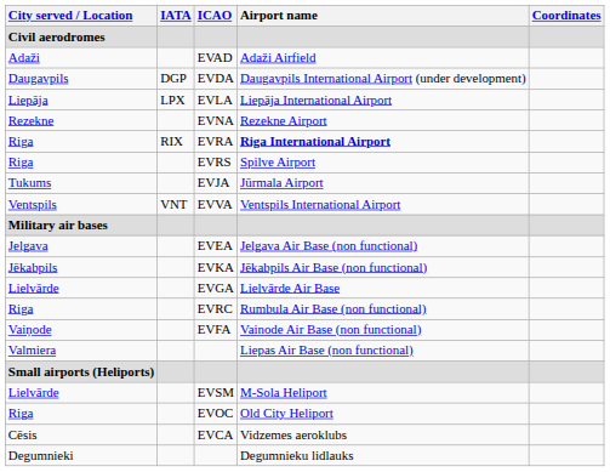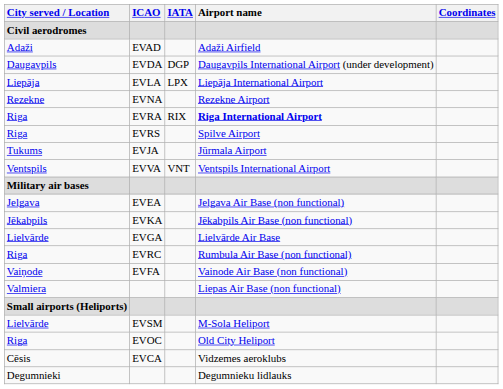 <table class="wikitable sortable">
 <tr valign="baseline">
 <th style="text-align:left; white-space:nowrap;"><a href='#'>City served / Location</a></th>
+<th style="text-align:left;"><a href='#'>ICAO</a></th>
 <th style="text-align:left;"><a href='#'>IATA</a></th>
-<th style="text-align:left;"><a href='#'>ICAO</a></th>
 <th style="text-align:left; white-space:nowrap;">Airport name</th>
 <th style="text-align:left;"><a href='#'>Coordinates</a></th>
 </tr>
 <tr style="background-color:#DDDDDD;">
 <td> <strong>Civil aerodromes</strong></td>
 <td></td>
 <td></td>
 <td></td>
 <td></td>
 </tr>
 <tr valign="top">
 <td><a href='#'>Adaži</a></td>
+<td>EVAD</td>
 <td></td>
-<td>EVAD</td>
 <td><a href='#'>Adaži Airfield</a></td>
 <td></td>
 </tr>
 <tr valign="top">
 <td><a href='#'>Daugavpils</a></td>
+<td>EVDA</td>
 <td>DGP</td>
-<td>EVDA</td>
 <td><a href='#'>Daugavpils International Airport</a> (under development)</td>
 <td></td>
 </tr>
 <tr valign="top">
 <td><a href='#'>Liepāja</a></td>
+<td>EVLA</td>
 <td>LPX</td>
-<td>EVLA</td>
 <td><a href='#'>Liepāja International Airport</a></td>
 <td></td>
 </tr>
 <tr valign="top">
 <td><a href='#'>Rezekne</a></td>
+<td>EVNA</td>
 <td></td>
-<td>EVNA</td>
 <td><a href='#'>Rezekne Airport</a></td>
 <td></td>
 </tr>
 <tr valign="top">
 <td><a href='#'>Riga</a></td>
+<td>EVRA</td>
 <td>RIX</td>
-<td>EVRA</td>
 <td><strong><a href='#'>Riga International Airport</a></strong></td>
 <td></td>
 </tr>
 <tr valign="top">
 <td><a href='#'>Riga</a></td>
+<td>EVRS</td>
 <td></td>
-<td>EVRS</td>
 <td><a href='#'>Spilve Airport</a></td>
 <td></td>
 </tr>
 <tr valign="top">
 <td><a href='#'>Tukums</a></td>
+<td>EVJA</td>
 <td></td>
-<td>EVJA</td>
 <td><a href='#'>Jūrmala Airport</a></td>
 <td></td>
 </tr>
 <tr valign="top">
 <td><a href='#'>Ventspils</a></td>
+<td>EVVA</td>
 <td>VNT</td>
-<td>EVVA</td>
 <td><a href='#'>Ventspils International Airport</a></td>
 <td></td>
 </tr>
 <tr style="background-color:#DDDDDD;">
 <td> <strong>Military air bases</strong></td>
 <td></td>
 <td></td>
 <td></td>
 <td></td>
 </tr>
 <tr valign="top">
 <td><a href='#'>Jelgava</a></td>
+<td>EVEA</td>
 <td></td>
-<td>EVEA</td>
 <td><a href='#'>Jelgava Air Base (non functional)</a></td>
 <td></td>
 </tr>
 <tr valign="top">
 <td><a href='#'>Jēkabpils</a></td>
+<td>EVKA</td>
 <td></td>
-<td>EVKA</td>
 <td><a href='#'>Jēkabpils Air Base (non functional)</a></td>
 <td></td>
 </tr>
 <tr valign="top">
 <td><a href='#'>Lielvārde</a></td>
+<td>EVGA</td>
 <td></td>
-<td>EVGA</td>
 <td><a href='#'>Lielvārde Air Base</a></td>
 <td></td>
 </tr>
 <tr valign="top">
 <td><a href='#'>Riga</a></td>
+<td>EVRC</td>
 <td></td>
-<td>EVRC</td>
 <td><a href='#'>Rumbula Air Base (non functional)</a></td>
 <td></td>
 </tr>
 <tr valign="top">
 <td><a href='#'>Vaiņode</a></td>
+<td>EVFA</td>
 <td></td>
-<td>EVFA</td>
 <td><a href='#'>Vainode Air Base (non functional)</a></td>
 <td></td>
 </tr>
 <tr valign="top">
 <td><a href='#'>Valmiera</a></td>
 <td></td>
 <td></td>
 <td><a href='#'>Liepas Air Base (non functional)</a></td>
 <td></td>
 </tr>
 <tr style="background-color:#DDDDDD;">
 <td> <strong>Small airports (Heliports)</strong></td>
 <td></td>
 <td></td>
 <td></td>
 <td></td>
 </tr>
 <tr valign="top">
 <td><a href='#'>Lielvārde</a></td>
+<td>EVSM</td>
 <td></td>
-<td>EVSM</td>
 <td><a href='#'>M-Sola Heliport</a></td>
 <td></td>
 </tr>
 <tr>
 <td><a href='#'>Riga</a></td>
+<td>EVOC</td>
 <td></td>
-<td>EVOC</td>
 <td><a href='#'>Old City Heliport</a></td>
 <td></td>
 </tr>
 <tr>
 <td>Cēsis</td>
+<td>EVCA</td>
 <td></td>
-<td>EVCA</td>
 <td>Vidzemes aeroklubs</td>
 <td></td>
 </tr>
 <tr>
 <td>Degumnieki</td>
 <td></td>
 <td></td>
 <td>Degumnieku lidlauks</td>
 <td></td>
 </tr>
 </table>
